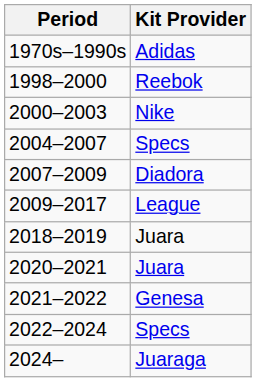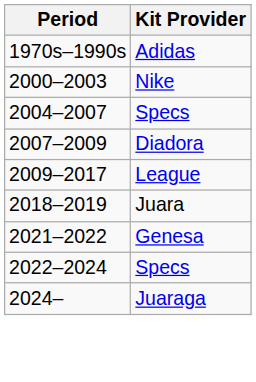 <table class="wikitable" style="text-align: left">
 <tr>
 <th>Period</th>
 <th>Kit Provider</th>
 </tr>
 <tr>
 <td>1970s–1990s</td>
 <td><a href='#'>Adidas</a></td>
-</tr>
-<tr>
-<td>1998–2000</td>
-<td><a href='#'>Reebok</a></td>
 </tr>
 <tr>
 <td>2000–2003</td>
 <td><a href='#'>Nike</a></td>
 </tr>
 <tr>
 <td>2004–2007</td>
 <td><a href='#'>Specs</a></td>
 </tr>
 <tr>
 <td>2007–2009</td>
 <td><a href='#'>Diadora</a></td>
 </tr>
 <tr>
 <td>2009–2017</td>
 <td><a href='#'>League</a></td>
 </tr>
 <tr>
 <td>2018–2019</td>
 <td>Juara</td>
 </tr>
 <tr>
-<td>2020–2021</td>
-<td><a href='#'>Juara</a></td>
-</tr>
-<tr>
 <td>2021–2022</td>
 <td><a href='#'>Genesa</a></td>
 </tr>
 <tr>
 <td>2022–2024</td>
 <td><a href='#'>Specs</a></td>
 </tr>
 <tr>
 <td>2024–</td>
 <td><a href='#'>Juaraga</a></td>
 </tr>
 </table>
